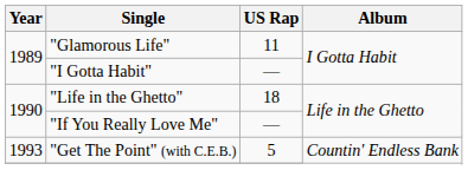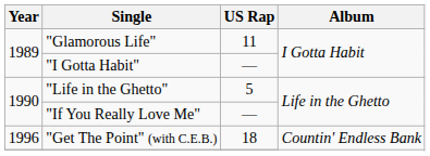 <table class="wikitable">
 <tr>
 <th>Year</th>
 <th>Single</th>
 <th>US Rap</th>
 <th>Album</th>
 </tr>
 <tr>
 <td rowspan="2">1989</td>
 <td>"Glamorous Life"</td>
 <td align="center">11</td>
 <td rowspan="2"><em>I Gotta Habit</em></td>
 </tr>
 <tr>
 <td>"I Gotta Habit"</td>
 <td align="center">—</td>
 </tr>
 <tr>
 <td rowspan="2">1990</td>
 <td>"Life in the Ghetto"</td>
-<td align="center">18</td>
+<td align="center">5</td>
 <td rowspan="2"><em>Life in the Ghetto</em></td>
 </tr>
 <tr>
 <td>"If You Really Love Me"</td>
 <td align="center">—</td>
 </tr>
 <tr>
-<td>1993</td>
+<td>1996</td>
 <td>"Get The Point" <small>(with C.E.B.)</small></td>
-<td align="center">5</td>
+<td align="center">18</td>
 <td rowspan="2"><em>Countin' Endless Bank</em></td>
 </tr>
 <tr>
 </tr>
 </table>
